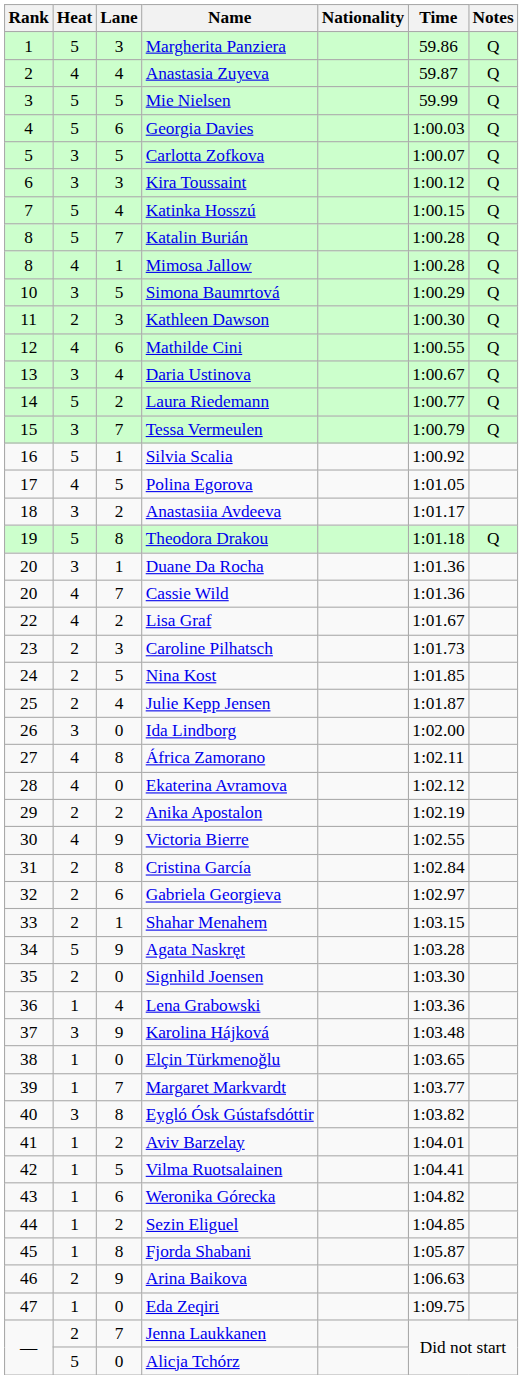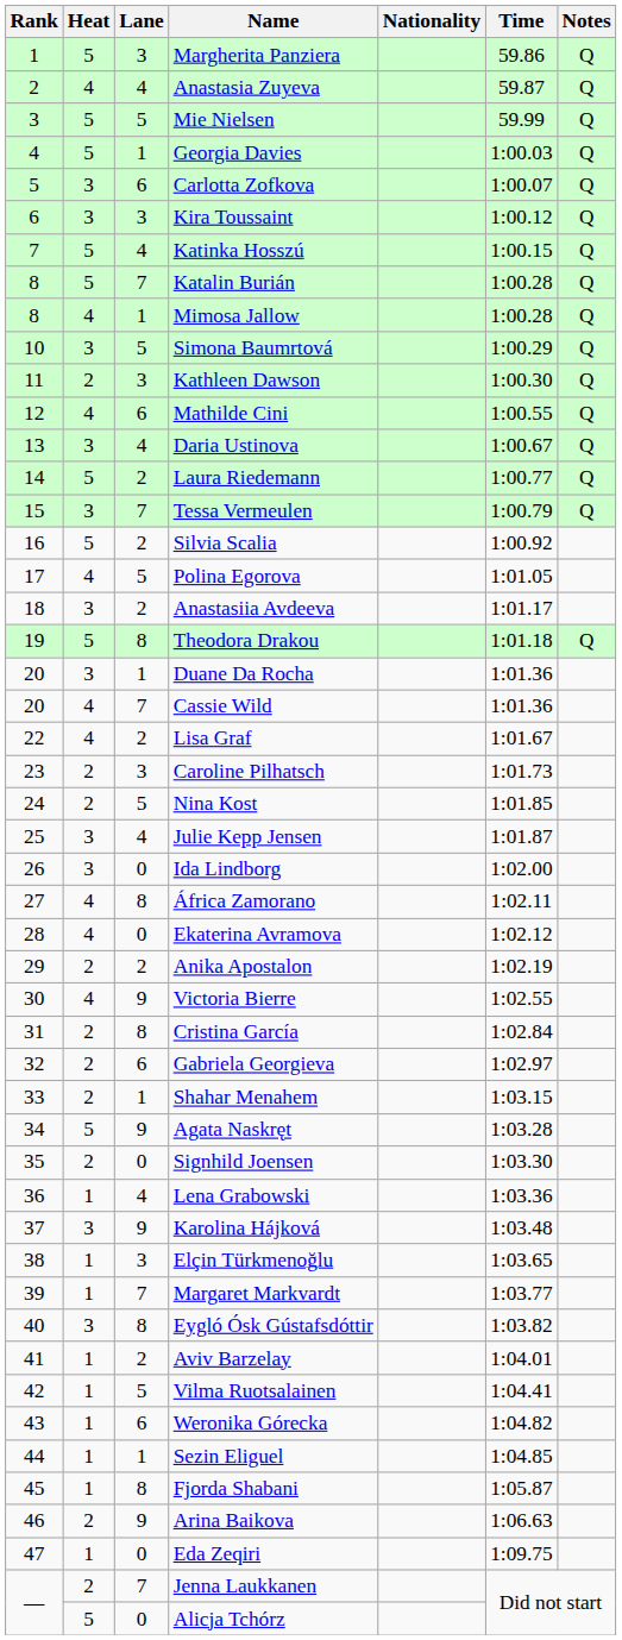 <table class="wikitable sortable" style="text-align:center">
 <tr>
 <th>Rank</th>
 <th>Heat</th>
 <th>Lane</th>
 <th>Name</th>
 <th>Nationality</th>
 <th>Time</th>
 <th>Notes</th>
 </tr>
 <tr bgcolor=ccffcc>
 <td>1</td>
 <td>5</td>
 <td>3</td>
 <td align=left><a href='#'>Margherita Panziera</a></td>
 <td align=left></td>
 <td>59.86</td>
 <td>Q</td>
 </tr>
 <tr bgcolor=ccffcc>
 <td>2</td>
 <td>4</td>
 <td>4</td>
 <td align=left><a href='#'>Anastasia Zuyeva</a></td>
 <td align=left></td>
 <td>59.87</td>
 <td>Q</td>
 </tr>
 <tr bgcolor=ccffcc>
 <td>3</td>
 <td>5</td>
 <td>5</td>
 <td align=left><a href='#'>Mie Nielsen</a></td>
 <td align=left></td>
 <td>59.99</td>
 <td>Q</td>
 </tr>
 <tr bgcolor=ccffcc>
 <td>4</td>
 <td>5</td>
-<td>6</td>
+<td>1</td>
 <td align=left><a href='#'>Georgia Davies</a></td>
 <td align=left></td>
 <td>1:00.03</td>
 <td>Q</td>
 </tr>
 <tr bgcolor=ccffcc>
 <td>5</td>
 <td>3</td>
-<td>5</td>
+<td>6</td>
 <td align=left><a href='#'>Carlotta Zofkova</a></td>
 <td align=left></td>
 <td>1:00.07</td>
 <td>Q</td>
 </tr>
 <tr bgcolor=ccffcc>
 <td>6</td>
 <td>3</td>
 <td>3</td>
 <td align=left><a href='#'>Kira Toussaint</a></td>
 <td align=left></td>
 <td>1:00.12</td>
 <td>Q</td>
 </tr>
 <tr bgcolor=ccffcc>
 <td>7</td>
 <td>5</td>
 <td>4</td>
 <td align=left><a href='#'>Katinka Hosszú</a></td>
 <td align=left></td>
 <td>1:00.15</td>
 <td>Q</td>
 </tr>
 <tr bgcolor=ccffcc>
 <td>8</td>
 <td>5</td>
 <td>7</td>
 <td align=left><a href='#'>Katalin Burián</a></td>
 <td align=left></td>
 <td>1:00.28</td>
 <td>Q</td>
 </tr>
 <tr bgcolor=ccffcc>
 <td>8</td>
 <td>4</td>
 <td>1</td>
 <td align=left><a href='#'>Mimosa Jallow</a></td>
 <td align=left></td>
 <td>1:00.28</td>
 <td>Q</td>
 </tr>
 <tr bgcolor=ccffcc>
 <td>10</td>
 <td>3</td>
 <td>5</td>
 <td align=left><a href='#'>Simona Baumrtová</a></td>
 <td align=left></td>
 <td>1:00.29</td>
 <td>Q</td>
 </tr>
 <tr bgcolor=ccffcc>
 <td>11</td>
 <td>2</td>
 <td>3</td>
 <td align=left><a href='#'>Kathleen Dawson</a></td>
 <td align=left></td>
 <td>1:00.30</td>
 <td>Q</td>
 </tr>
 <tr bgcolor=ccffcc>
 <td>12</td>
 <td>4</td>
 <td>6</td>
 <td align=left><a href='#'>Mathilde Cini</a></td>
 <td align=left></td>
 <td>1:00.55</td>
 <td>Q</td>
 </tr>
 <tr bgcolor=ccffcc>
 <td>13</td>
 <td>3</td>
 <td>4</td>
 <td align=left><a href='#'>Daria Ustinova</a></td>
 <td align=left></td>
 <td>1:00.67</td>
 <td>Q</td>
 </tr>
 <tr bgcolor=ccffcc>
 <td>14</td>
 <td>5</td>
 <td>2</td>
 <td align=left><a href='#'>Laura Riedemann</a></td>
 <td align=left></td>
 <td>1:00.77</td>
 <td>Q</td>
 </tr>
 <tr bgcolor=ccffcc>
 <td>15</td>
 <td>3</td>
 <td>7</td>
 <td align=left><a href='#'>Tessa Vermeulen</a></td>
 <td align=left></td>
 <td>1:00.79</td>
 <td>Q</td>
 </tr>
 <tr>
 <td>16</td>
 <td>5</td>
-<td>1</td>
+<td>2</td>
 <td align=left><a href='#'>Silvia Scalia</a></td>
 <td align=left></td>
 <td>1:00.92</td>
 <td></td>
 </tr>
 <tr>
 <td>17</td>
 <td>4</td>
 <td>5</td>
 <td align=left><a href='#'>Polina Egorova</a></td>
 <td align=left></td>
 <td>1:01.05</td>
 <td></td>
 </tr>
 <tr>
 <td>18</td>
 <td>3</td>
 <td>2</td>
 <td align=left><a href='#'>Anastasiia Avdeeva</a></td>
 <td align=left></td>
 <td>1:01.17</td>
 <td></td>
 </tr>
 <tr bgcolor=ccffcc>
 <td>19</td>
 <td>5</td>
 <td>8</td>
 <td align=left><a href='#'>Theodora Drakou</a></td>
 <td align=left></td>
 <td>1:01.18</td>
 <td>Q</td>
 </tr>
 <tr>
 <td>20</td>
 <td>3</td>
 <td>1</td>
 <td align=left><a href='#'>Duane Da Rocha</a></td>
 <td align=left></td>
 <td>1:01.36</td>
 <td></td>
 </tr>
 <tr>
 <td>20</td>
 <td>4</td>
 <td>7</td>
 <td align=left><a href='#'>Cassie Wild</a></td>
 <td align=left></td>
 <td>1:01.36</td>
 <td></td>
 </tr>
 <tr>
 <td>22</td>
 <td>4</td>
 <td>2</td>
 <td align=left><a href='#'>Lisa Graf</a></td>
 <td align=left></td>
 <td>1:01.67</td>
 <td></td>
 </tr>
 <tr>
 <td>23</td>
 <td>2</td>
 <td>3</td>
 <td align=left><a href='#'>Caroline Pilhatsch</a></td>
 <td align=left></td>
 <td>1:01.73</td>
 <td></td>
 </tr>
 <tr>
 <td>24</td>
 <td>2</td>
 <td>5</td>
 <td align=left><a href='#'>Nina Kost</a></td>
 <td align=left></td>
 <td>1:01.85</td>
 <td></td>
 </tr>
 <tr>
 <td>25</td>
-<td>2</td>
+<td>3</td>
 <td>4</td>
 <td align=left><a href='#'>Julie Kepp Jensen</a></td>
 <td align=left></td>
 <td>1:01.87</td>
 <td></td>
 </tr>
 <tr>
 <td>26</td>
 <td>3</td>
 <td>0</td>
 <td align=left><a href='#'>Ida Lindborg</a></td>
 <td align=left></td>
 <td>1:02.00</td>
 <td></td>
 </tr>
 <tr>
 <td>27</td>
 <td>4</td>
 <td>8</td>
 <td align=left><a href='#'>África Zamorano</a></td>
 <td align=left></td>
 <td>1:02.11</td>
 <td></td>
 </tr>
 <tr>
 <td>28</td>
 <td>4</td>
 <td>0</td>
 <td align=left><a href='#'>Ekaterina Avramova</a></td>
 <td align=left></td>
 <td>1:02.12</td>
 <td></td>
 </tr>
 <tr>
 <td>29</td>
 <td>2</td>
 <td>2</td>
 <td align=left><a href='#'>Anika Apostalon</a></td>
 <td align=left></td>
 <td>1:02.19</td>
 <td></td>
 </tr>
 <tr>
 <td>30</td>
 <td>4</td>
 <td>9</td>
 <td align=left><a href='#'>Victoria Bierre</a></td>
 <td align=left></td>
 <td>1:02.55</td>
 <td></td>
 </tr>
 <tr>
 <td>31</td>
 <td>2</td>
 <td>8</td>
 <td align=left><a href='#'>Cristina García</a></td>
 <td align=left></td>
 <td>1:02.84</td>
 <td></td>
 </tr>
 <tr>
 <td>32</td>
 <td>2</td>
 <td>6</td>
 <td align=left><a href='#'>Gabriela Georgieva</a></td>
 <td align=left></td>
 <td>1:02.97</td>
 <td></td>
 </tr>
 <tr>
 <td>33</td>
 <td>2</td>
 <td>1</td>
 <td align=left><a href='#'>Shahar Menahem</a></td>
 <td align=left></td>
 <td>1:03.15</td>
 <td></td>
 </tr>
 <tr>
 <td>34</td>
 <td>5</td>
 <td>9</td>
 <td align=left><a href='#'>Agata Naskręt</a></td>
 <td align=left></td>
 <td>1:03.28</td>
 <td></td>
 </tr>
 <tr>
 <td>35</td>
 <td>2</td>
 <td>0</td>
 <td align=left><a href='#'>Signhild Joensen</a></td>
 <td align=left></td>
 <td>1:03.30</td>
 <td></td>
 </tr>
 <tr>
 <td>36</td>
 <td>1</td>
 <td>4</td>
 <td align=left><a href='#'>Lena Grabowski</a></td>
 <td align=left></td>
 <td>1:03.36</td>
 <td></td>
 </tr>
 <tr>
 <td>37</td>
 <td>3</td>
 <td>9</td>
 <td align=left><a href='#'>Karolina Hájková</a></td>
 <td align=left></td>
 <td>1:03.48</td>
 <td></td>
 </tr>
 <tr>
 <td>38</td>
 <td>1</td>
-<td>0</td>
+<td>3</td>
 <td align=left><a href='#'>Elçin Türkmenoğlu</a></td>
 <td align=left></td>
 <td>1:03.65</td>
 <td></td>
 </tr>
 <tr>
 <td>39</td>
 <td>1</td>
 <td>7</td>
 <td align=left><a href='#'>Margaret Markvardt</a></td>
 <td align=left></td>
 <td>1:03.77</td>
 <td></td>
 </tr>
 <tr>
 <td>40</td>
 <td>3</td>
 <td>8</td>
 <td align=left><a href='#'>Eygló Ósk Gústafsdóttir</a></td>
 <td align=left></td>
 <td>1:03.82</td>
 <td></td>
 </tr>
 <tr>
 <td>41</td>
 <td>1</td>
 <td>2</td>
 <td align=left><a href='#'>Aviv Barzelay</a></td>
 <td align=left></td>
 <td>1:04.01</td>
 <td></td>
 </tr>
 <tr>
 <td>42</td>
 <td>1</td>
 <td>5</td>
 <td align=left><a href='#'>Vilma Ruotsalainen</a></td>
 <td align=left></td>
 <td>1:04.41</td>
 <td></td>
 </tr>
 <tr>
 <td>43</td>
 <td>1</td>
 <td>6</td>
 <td align=left><a href='#'>Weronika Górecka</a></td>
 <td align=left></td>
 <td>1:04.82</td>
 <td></td>
 </tr>
 <tr>
 <td>44</td>
 <td>1</td>
-<td>2</td>
+<td>1</td>
 <td align=left><a href='#'>Sezin Eliguel</a></td>
 <td align=left></td>
 <td>1:04.85</td>
 <td></td>
 </tr>
 <tr>
 <td>45</td>
 <td>1</td>
 <td>8</td>
 <td align=left><a href='#'>Fjorda Shabani</a></td>
 <td align=left></td>
 <td>1:05.87</td>
 <td></td>
 </tr>
 <tr>
 <td>46</td>
 <td>2</td>
 <td>9</td>
 <td align=left><a href='#'>Arina Baikova</a></td>
 <td align=left></td>
 <td>1:06.63</td>
 <td></td>
 </tr>
 <tr>
 <td>47</td>
 <td>1</td>
 <td>0</td>
 <td align=left><a href='#'>Eda Zeqiri</a></td>
 <td align=left></td>
 <td>1:09.75</td>
 <td></td>
 </tr>
 <tr>
 <td rowspan=2>—</td>
 <td>2</td>
 <td>7</td>
 <td align=left><a href='#'>Jenna Laukkanen</a></td>
 <td align=left></td>
 <td colspan=2 rowspan=2>Did not start</td>
 </tr>
 <tr>
 <td>5</td>
 <td>0</td>
 <td align=left><a href='#'>Alicja Tchórz</a></td>
 <td align=left></td>
 </tr>
 </table>
